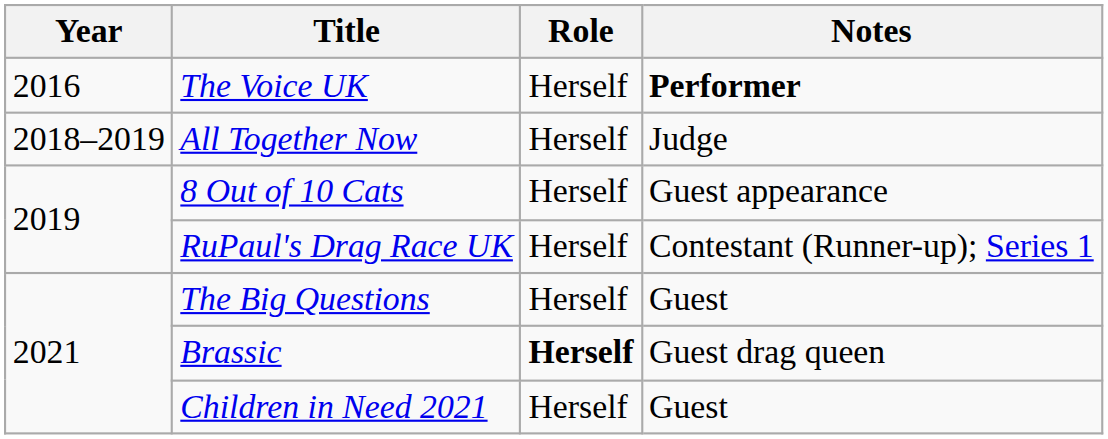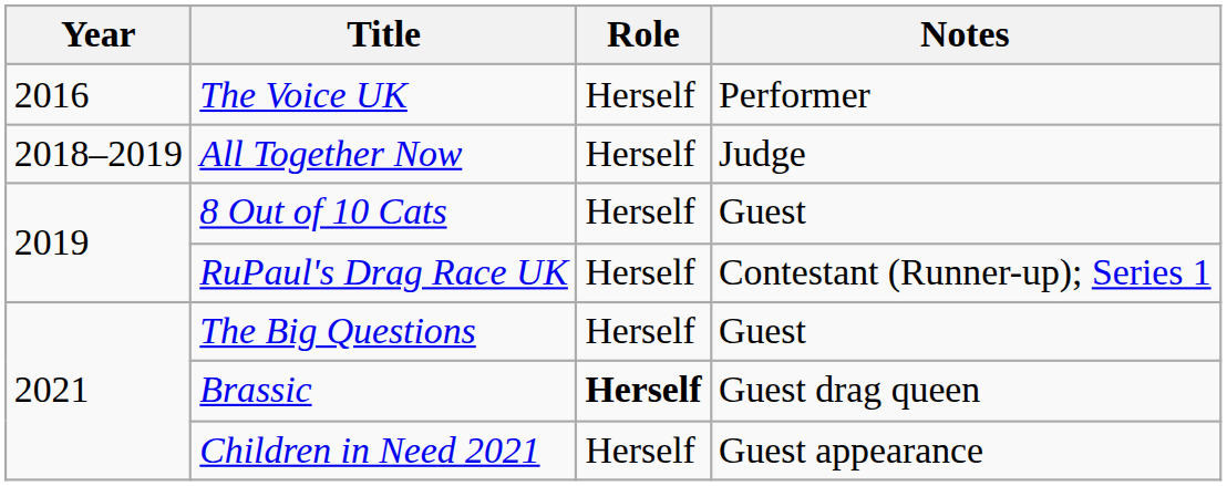 <table class="wikitable plainrowheaders" style="text-align:left;">
 <tr>
 <th>Year</th>
 <th>Title</th>
 <th>Role</th>
 <th>Notes</th>
 </tr>
 <tr>
 <td>2016</td>
 <td><em><a href='#'>The Voice UK</a></em></td>
 <td>Herself</td>
-<td><strong>Performer</strong></td>
+<td>Performer</td>
 </tr>
 <tr>
 <td>2018–2019</td>
 <td><em><a href='#'>All Together Now</a></em></td>
 <td>Herself</td>
 <td>Judge</td>
 </tr>
 <tr>
 <td rowspan=2>2019</td>
 <td><em><a href='#'>8 Out of 10 Cats</a></em></td>
 <td>Herself</td>
-<td>Guest appearance</td>
+<td>Guest</td>
 </tr>
 <tr>
 <td><em><a href='#'>RuPaul's Drag Race UK</a></em></td>
 <td>Herself</td>
 <td>Contestant (Runner-up); <a href='#'>Series 1</a></td>
 </tr>
 <tr>
 <td rowspan=4>2021</td>
 <td><em><a href='#'>The Big Questions</a></em></td>
 <td>Herself</td>
 <td>Guest</td>
 </tr>
 <tr>
 <td><em><a href='#'>Brassic</a></em></td>
 <td><strong>Herself</strong></td>
 <td>Guest drag queen</td>
 </tr>
 <tr>
 <td><em><a href='#'>Children in Need 2021</a></em></td>
 <td>Herself</td>
-<td>Guest</td>
+<td>Guest appearance</td>
 </tr>
 </table>
